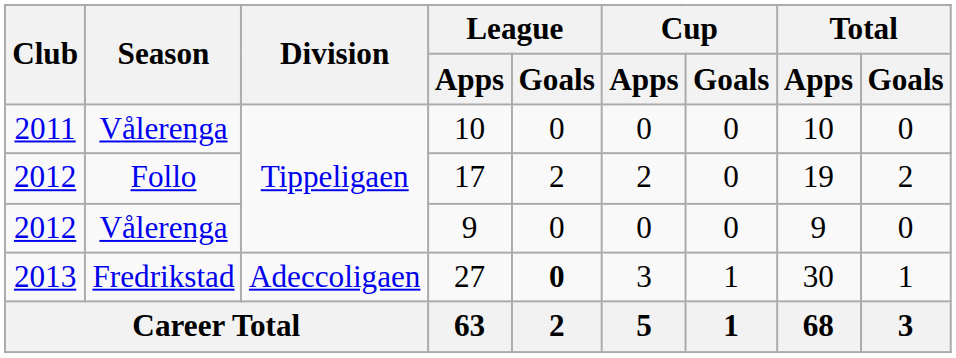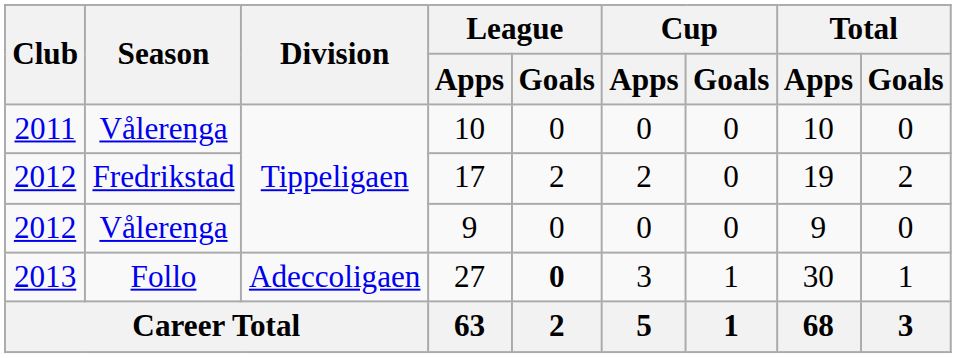 <table class="wikitable" style="text-align: center;">
 <tr>
 <th rowspan="2">Club</th>
 <th rowspan="2">Season</th>
 <th rowspan="2">Division</th>
 <th colspan="2">League</th>
 <th colspan="2">Cup</th>
 <th colspan="2">Total</th>
 </tr>
 <tr>
 <th>Apps</th>
 <th>Goals</th>
 <th>Apps</th>
 <th>Goals</th>
 <th>Apps</th>
 <th>Goals</th>
 </tr>
 <tr>
 <td><a href='#'>2011</a></td>
 <td rowspan="1" valign="center"><a href='#'>Vålerenga</a></td>
 <td rowspan="3" valign="center"><a href='#'>Tippeligaen</a></td>
 <td>10</td>
 <td>0</td>
 <td>0</td>
 <td>0</td>
 <td>10</td>
 <td>0</td>
 </tr>
 <tr>
 <td><a href='#'>2012</a></td>
-<td rowspan="1" valign="center"><a href='#'>Follo</a></td>
+<td rowspan="1" valign="center"><a href='#'>Fredrikstad</a></td>
 <td>17</td>
 <td>2</td>
 <td>2</td>
 <td>0</td>
 <td>19</td>
 <td>2</td>
 </tr>
 <tr>
 <td><a href='#'>2012</a></td>
 <td rowspan="1" valign="center"><a href='#'>Vålerenga</a></td>
 <td>9</td>
 <td>0</td>
 <td>0</td>
 <td>0</td>
 <td>9</td>
 <td>0</td>
 </tr>
 <tr>
 <td><a href='#'>2013</a></td>
-<td rowspan="1" valign="center"><a href='#'>Fredrikstad</a></td>
+<td rowspan="1" valign="center"><a href='#'>Follo</a></td>
 <td rowspan="1" valign="center"><a href='#'>Adeccoligaen</a></td>
 <td>27</td>
 <td><strong>0</strong></td>
 <td>3</td>
 <td>1</td>
 <td>30</td>
 <td>1</td>
 </tr>
 <tr>
 <th colspan="3">Career Total</th>
 <th>63</th>
 <th>2</th>
 <th>5</th>
 <th>1</th>
 <th>68</th>
 <th>3</th>
 </tr>
 </table>
